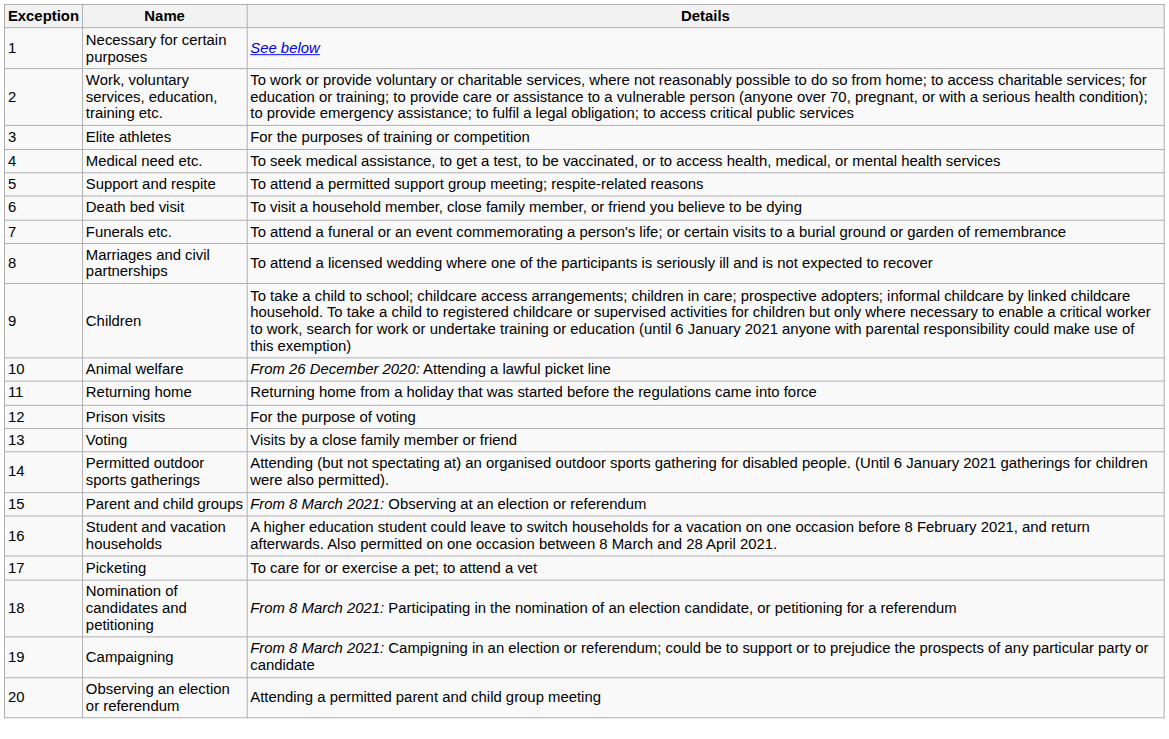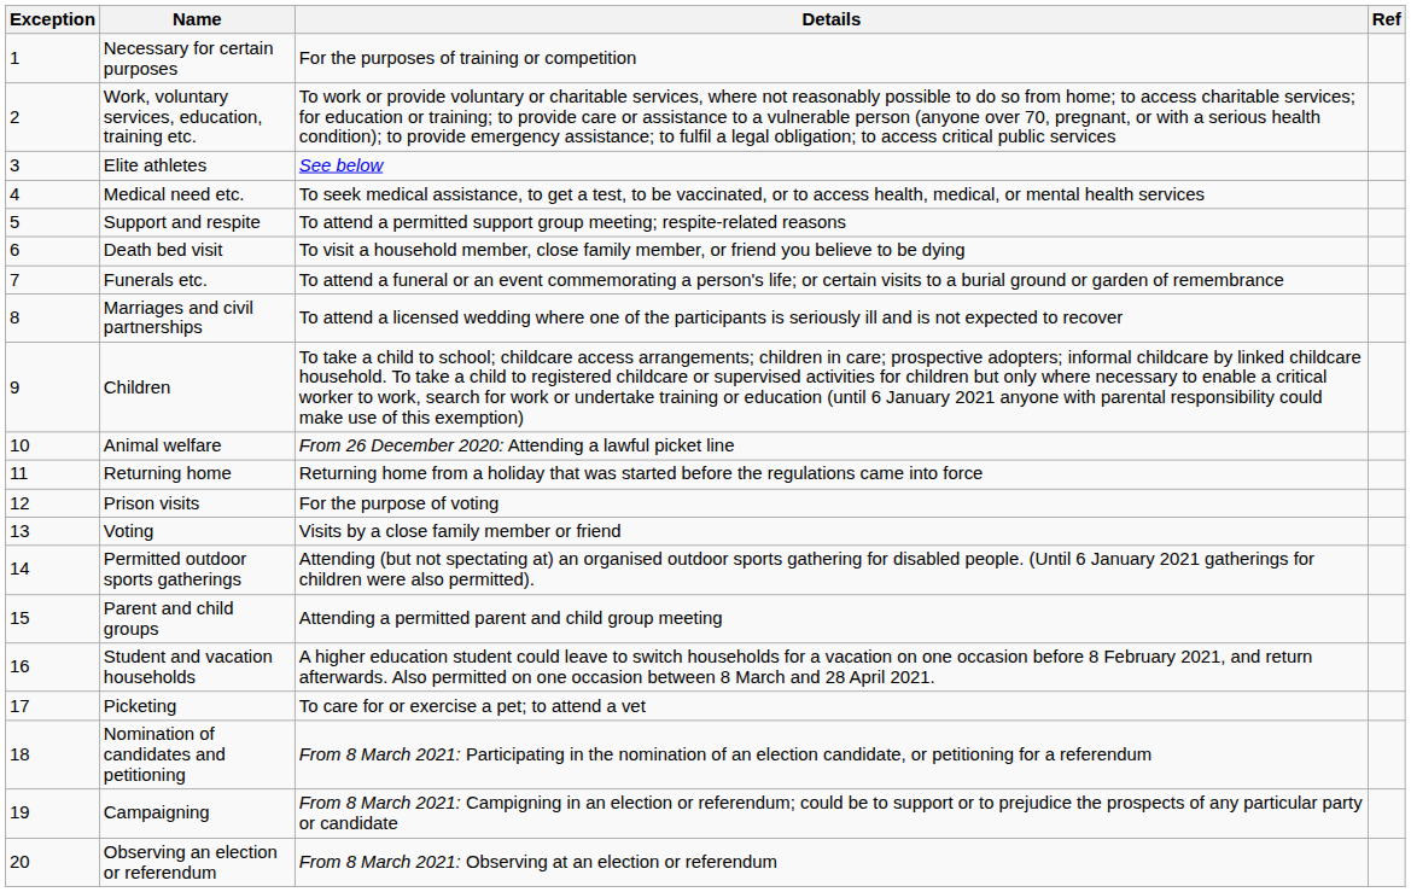 <table class="wikitable">
 <tr>
 <th>Exception</th>
 <th>Name</th>
 <th>Details</th>
+<th>Ref</th>
 </tr>
 <tr>
 <td>1</td>
 <td>Necessary for certain purposes</td>
-<td><em><a href='#'>See below</a></em></td>
+<td>For the purposes of training or competition</td>
+<td></td>
 </tr>
 <tr>
 <td>2</td>
 <td>Work, voluntary services, education, training etc.</td>
 <td>To work or provide voluntary or charitable services, where not reasonably possible to do so from home; to access charitable services; for education or training; to provide care or assistance to a vulnerable person (anyone over 70, pregnant, or with a serious health condition); to provide emergency assistance; to fulfil a legal obligation; to access critical public services</td>
+<td></td>
 </tr>
 <tr>
 <td>3</td>
 <td>Elite athletes</td>
-<td>For the purposes of training or competition</td>
+<td><em><a href='#'>See below</a></em></td>
+<td></td>
 </tr>
 <tr>
 <td>4</td>
 <td>Medical need etc.</td>
 <td>To seek medical assistance, to get a test, to be vaccinated, or to access health, medical, or mental health services</td>
+<td></td>
 </tr>
 <tr>
 <td>5</td>
 <td>Support and respite</td>
 <td>To attend a permitted support group meeting; respite-related reasons</td>
+<td></td>
 </tr>
 <tr>
 <td>6</td>
 <td>Death bed visit</td>
 <td>To visit a household member, close family member, or friend you believe to be dying</td>
+<td></td>
 </tr>
 <tr>
 <td>7</td>
 <td>Funerals etc.</td>
 <td>To attend a funeral or an event commemorating a person's life; or certain visits to a burial ground or garden of remembrance</td>
+<td></td>
 </tr>
 <tr>
 <td>8</td>
 <td>Marriages and civil partnerships</td>
 <td>To attend a licensed wedding where one of the participants is seriously ill and is not expected to recover</td>
+<td></td>
 </tr>
 <tr>
 <td>9</td>
 <td>Children</td>
 <td>To take a child to school; childcare access arrangements; children in care; prospective adopters; informal childcare by linked childcare household. To take a child to registered childcare or supervised activities for children but only where necessary to enable a critical worker to work, search for work or undertake training or education (until 6 January 2021 anyone with parental responsibility could make use of this exemption)</td>
+<td></td>
 </tr>
 <tr>
 <td>10</td>
 <td>Animal welfare</td>
 <td><em>From 26 December 2020:</em> Attending a lawful picket line</td>
+<td></td>
 </tr>
 <tr>
 <td>11</td>
 <td>Returning home</td>
 <td>Returning home from a holiday that was started before the regulations came into force</td>
+<td></td>
 </tr>
 <tr>
 <td>12</td>
 <td>Prison visits</td>
 <td>For the purpose of voting</td>
+<td></td>
 </tr>
 <tr>
 <td>13</td>
 <td>Voting</td>
 <td>Visits by a close family member or friend</td>
+<td></td>
 </tr>
 <tr>
 <td>14</td>
 <td>Permitted outdoor sports gatherings</td>
 <td>Attending (but not spectating at) an organised outdoor sports gathering for disabled people. (Until 6 January 2021 gatherings for children were also permitted).</td>
+<td></td>
 </tr>
 <tr>
 <td>15</td>
 <td>Parent and child groups</td>
-<td><em>From 8 March 2021:</em> Observing at an election or referendum</td>
+<td>Attending a permitted parent and child group meeting</td>
+<td></td>
 </tr>
 <tr>
 <td>16</td>
 <td>Student and vacation households</td>
 <td>A higher education student could leave to switch households for a vacation on one occasion before 8 February 2021, and return afterwards. Also permitted on one occasion between 8 March and 28 April 2021.</td>
+<td></td>
 </tr>
 <tr>
 <td>17</td>
 <td>Picketing</td>
 <td>To care for or exercise a pet; to attend a vet</td>
+<td></td>
 </tr>
 <tr>
 <td>18</td>
 <td>Nomination of candidates and petitioning</td>
 <td><em>From 8 March 2021:</em> Participating in the nomination of an election candidate, or petitioning for a referendum</td>
+<td></td>
 </tr>
 <tr>
 <td>19</td>
 <td>Campaigning</td>
 <td><em>From 8 March 2021:</em> Campigning in an election or referendum; could be to support or to prejudice the prospects of any particular party or candidate</td>
+<td></td>
 </tr>
 <tr>
 <td>20</td>
 <td>Observing an election or referendum</td>
-<td>Attending a permitted parent and child group meeting</td>
+<td><em>From 8 March 2021:</em> Observing at an election or referendum</td>
+<td></td>
 </tr>
 </table>
